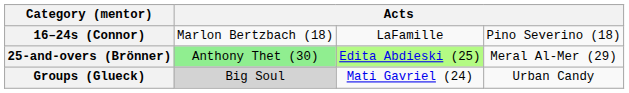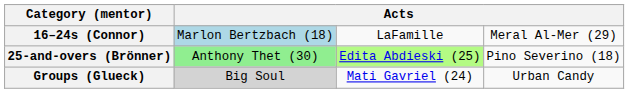 <table class="wikitable" style="font-size:90%; text-align:center">
 <tr>
 <th>Category (mentor)</th>
 <th colspan="4">Acts</th>
 </tr>
 <tr>
 <th>16–24s (Connor)</th>
-<td>Marlon Bertzbach (18)</td>
+<td style="background: lightblue;">Marlon Bertzbach (18)</td>
 <td>LaFamille</td>
-<td>Pino Severino (18)</td>
+<td>Meral Al-Mer (29)</td>
 </tr>
 <tr>
 <th>25-and-overs (Brönner)</th>
 <td style="background: lightgreen;">Anthony Thet (30)</td>
 <td style="background:#B4FB84"><a href='#'>Edita Abdieski</a> (25)</td>
-<td>Meral Al-Mer (29)</td>
+<td>Pino Severino (18)</td>
 </tr>
 <tr>
 <th>Groups (Glueck)</th>
 <td style="background:lightgrey">Big Soul</td>
 <td><a href='#'>Mati Gavriel</a> (24)</td>
 <td>Urban Candy</td>
 </tr>
 </table>
